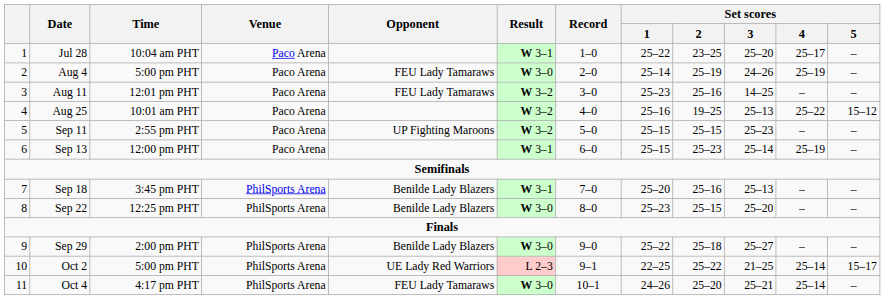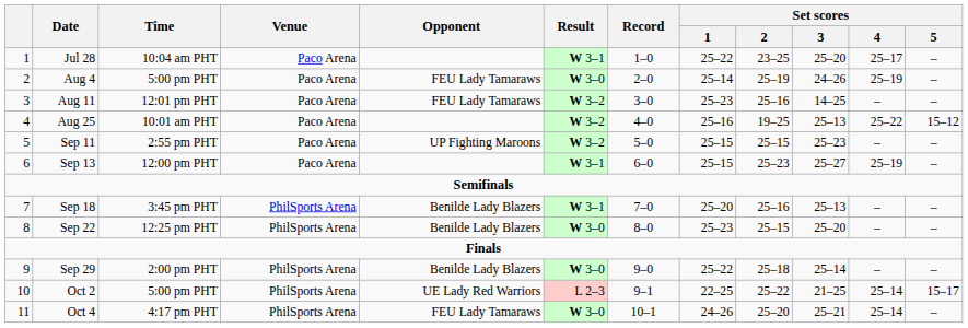 <table class=wikitable width=90%>
 <tr text-align:center>
 <th rowspan=2></th>
 <th rowspan=2>Date</th>
 <th rowspan=2>Time</th>
 <th rowspan=2>Venue</th>
 <th rowspan=2>Opponent</th>
 <th rowspan=2>Result</th>
 <th rowspan=2>Record</th>
 <th colspan=5>Set scores</th>
 </tr>
 <tr>
 <th>1</th>
 <th>2</th>
 <th>3</th>
 <th>4</th>
 <th>5</th>
 </tr>
 <tr align=right style=font-size:95%>
 <td>1</td>
 <td>Jul 28</td>
 <td>10:04 am PHT</td>
 <td><a href='#'>Paco</a> Arena</td>
 <td></td>
 <td bgcolor=#ccffcc><strong>W</strong> 3–1</td>
 <td align=center>1–0</td>
 <td>25–22</td>
 <td>23–25</td>
 <td>25–20</td>
 <td>25–17</td>
 <td align=center>–</td>
 </tr>
 <tr align=right style=font-size:95%>
 <td>2</td>
 <td>Aug 4</td>
 <td>5:00 pm PHT</td>
 <td>Paco Arena</td>
 <td>FEU Lady Tamaraws</td>
 <td bgcolor=#ccffcc><strong>W</strong> 3–0</td>
 <td align=center>2–0</td>
 <td>25–14</td>
 <td>25–19</td>
 <td>24–26</td>
 <td>25–19</td>
 <td align=center>–</td>
 </tr>
 <tr align=right style=font-size:95%>
 <td>3</td>
 <td>Aug 11</td>
 <td>12:01 pm PHT</td>
 <td>Paco Arena</td>
 <td>FEU Lady Tamaraws</td>
 <td bgcolor=#ccffcc><strong>W</strong> 3–2</td>
 <td align=center>3–0</td>
 <td>25–23</td>
 <td>25–16</td>
 <td>14–25</td>
 <td align=center>–</td>
 <td align=center>–</td>
 </tr>
 <tr align=right style=font-size:95%>
 <td>4</td>
 <td>Aug 25</td>
 <td>10:01 am PHT</td>
 <td>Paco Arena</td>
 <td></td>
 <td bgcolor=#ccffcc><strong>W</strong> 3–2</td>
 <td align=center>4–0</td>
 <td>25–16</td>
 <td>19–25</td>
 <td>25–13</td>
 <td>25–22</td>
 <td>15–12</td>
 </tr>
 <tr align=right style=font-size:95%>
 <td>5</td>
 <td>Sep 11</td>
 <td>2:55 pm PHT</td>
 <td>Paco Arena</td>
 <td>UP Fighting Maroons</td>
 <td bgcolor=#ccffcc><strong>W</strong> 3–2</td>
 <td align=center>5–0</td>
 <td>25–15</td>
 <td>25–15</td>
 <td>25–23</td>
 <td align=center>–</td>
 <td align=center>–</td>
 </tr>
 <tr align=right style=font-size:95%>
 <td>6</td>
 <td>Sep 13</td>
 <td>12:00 pm PHT</td>
 <td>Paco Arena</td>
 <td></td>
 <td bgcolor=#ccffcc><strong>W</strong> 3–1</td>
 <td align=center>6–0</td>
 <td>25–15</td>
 <td>25–23</td>
-<td>25–14</td>
+<td>25–27</td>
 <td>25–19</td>
 <td align=center>–</td>
 </tr>
 <tr align=center>
 <td colspan=12><strong>Semifinals</strong></td>
 </tr>
 <tr align=right style=font-size:95%>
 <td>7</td>
 <td>Sep 18</td>
 <td>3:45 pm PHT</td>
 <td><a href='#'>PhilSports Arena</a></td>
 <td>Benilde Lady Blazers</td>
 <td bgcolor=#ccffcc><strong>W</strong> 3–1</td>
 <td align=center>7–0</td>
 <td>25–20</td>
 <td>25–16</td>
 <td>25–13</td>
 <td align=center>–</td>
 <td align=center>–</td>
 </tr>
 <tr align=right style=font-size:95%>
 <td>8</td>
 <td>Sep 22</td>
 <td>12:25 pm PHT</td>
 <td>PhilSports Arena</td>
 <td>Benilde Lady Blazers</td>
 <td bgcolor=#ccffcc><strong>W</strong> 3–0</td>
 <td align=center>8–0</td>
 <td>25–23</td>
 <td>25–15</td>
 <td>25–20</td>
 <td align=center>–</td>
 <td align=center>–</td>
 </tr>
 <tr align=center>
 <td colspan=12><strong>Finals</strong></td>
 </tr>
 <tr align=right style=font-size:95%>
 <td>9</td>
 <td>Sep 29</td>
 <td>2:00 pm PHT</td>
 <td>PhilSports Arena</td>
 <td>Benilde Lady Blazers</td>
 <td bgcolor=#ccffcc><strong>W</strong> 3–0</td>
 <td align=center>9–0</td>
 <td>25–22</td>
 <td>25–18</td>
-<td>25–27</td>
+<td>25–14</td>
 <td align=center>–</td>
 <td align=center>–</td>
 </tr>
 <tr align=right style=font-size:95%>
 <td>10</td>
 <td>Oct 2</td>
 <td>5:00 pm PHT</td>
 <td>PhilSports Arena</td>
 <td>UE Lady Red Warriors</td>
 <td bgcolor=#ffcccc>L 2–3</td>
 <td align=center>9–1</td>
 <td>22–25</td>
 <td>25–22</td>
 <td>21–25</td>
 <td>25–14</td>
 <td>15–17</td>
 </tr>
 <tr align=right style=font-size:95%>
 <td>11</td>
 <td>Oct 4</td>
 <td>4:17 pm PHT</td>
 <td>PhilSports Arena</td>
 <td>FEU Lady Tamaraws</td>
 <td bgcolor=#ccffcc><strong>W</strong> 3–0</td>
 <td align=center>10–1</td>
 <td>24–26</td>
 <td>25–20</td>
 <td>25–21</td>
 <td>25–14</td>
 <td align=center>–</td>
 </tr>
 </table>
